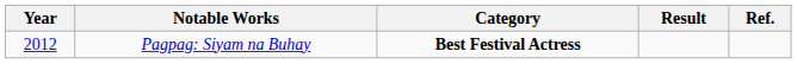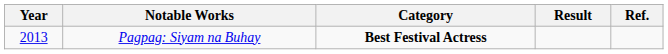 <table class="wikitable sortable"  style="text-align:center; width:60%;">
 <tr>
 <th>Year</th>
 <th>Notable Works</th>
 <th>Category</th>
 <th>Result</th>
 <th>Ref.</th>
 </tr>
 <tr>
-<td><a href='#'>2012</a></td>
+<td><a href='#'>2013</a></td>
 <td><em><a href='#'>Pagpag: Siyam na Buhay</a></em></td>
 <td><strong>Best Festival Actress</strong></td>
 <td></td>
 <td></td>
 </tr>
 </table>
